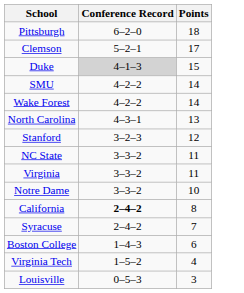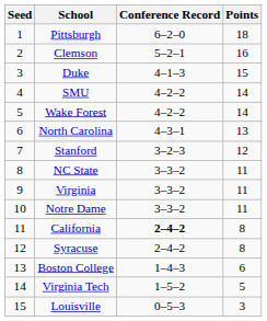 <table class="wikitable" style="text-align:center">
 <tr>
+<th>Seed</th>
 <th>School</th>
 <th>Conference Record</th>
 <th>Points</th>
 </tr>
 <tr>
+<td>1</td>
 <td><a href='#'>Pittsburgh</a></td>
 <td>6–2–0</td>
 <td>18</td>
 </tr>
 <tr>
+<td>2</td>
 <td><a href='#'>Clemson</a></td>
 <td>5–2–1</td>
-<td>17</td>
+<td>16</td>
 </tr>
 <tr>
+<td>3</td>
 <td><a href='#'>Duke</a></td>
-<td style="background: lightgrey;">4–1–3</td>
+<td>4–1–3</td>
 <td>15</td>
 </tr>
 <tr>
+<td>4</td>
 <td><a href='#'>SMU</a></td>
 <td>4–2–2</td>
 <td>14</td>
 </tr>
 <tr>
+<td>5</td>
 <td><a href='#'>Wake Forest</a></td>
 <td>4–2–2</td>
 <td>14</td>
 </tr>
 <tr>
+<td>6</td>
 <td><a href='#'>North Carolina</a></td>
 <td>4–3–1</td>
 <td>13</td>
 </tr>
 <tr>
+<td>7</td>
 <td><a href='#'>Stanford</a></td>
 <td>3–2–3</td>
 <td>12</td>
 </tr>
 <tr>
+<td>8</td>
 <td><a href='#'>NC State</a></td>
 <td>3–3–2</td>
 <td>11</td>
 </tr>
 <tr>
+<td>9</td>
 <td><a href='#'>Virginia</a></td>
 <td>3–3–2</td>
 <td>11</td>
 </tr>
 <tr>
+<td>10</td>
 <td><a href='#'>Notre Dame</a></td>
 <td>3–3–2</td>
-<td>10</td>
+<td>11</td>
 </tr>
 <tr>
+<td>11</td>
 <td><a href='#'>California</a></td>
 <td><strong>2–4–2</strong></td>
 <td>8</td>
 </tr>
 <tr>
+<td>12</td>
 <td><a href='#'>Syracuse</a></td>
 <td>2–4–2</td>
-<td>7</td>
+<td>8</td>
 </tr>
 <tr>
+<td>13</td>
 <td><a href='#'>Boston College</a></td>
 <td>1–4–3</td>
 <td>6</td>
 </tr>
 <tr>
+<td>14</td>
 <td><a href='#'>Virginia Tech</a></td>
 <td>1–5–2</td>
-<td>4</td>
+<td>5</td>
 </tr>
 <tr>
+<td>15</td>
 <td><a href='#'>Louisville</a></td>
 <td>0–5–3</td>
 <td>3</td>
 </tr>
 </table>
